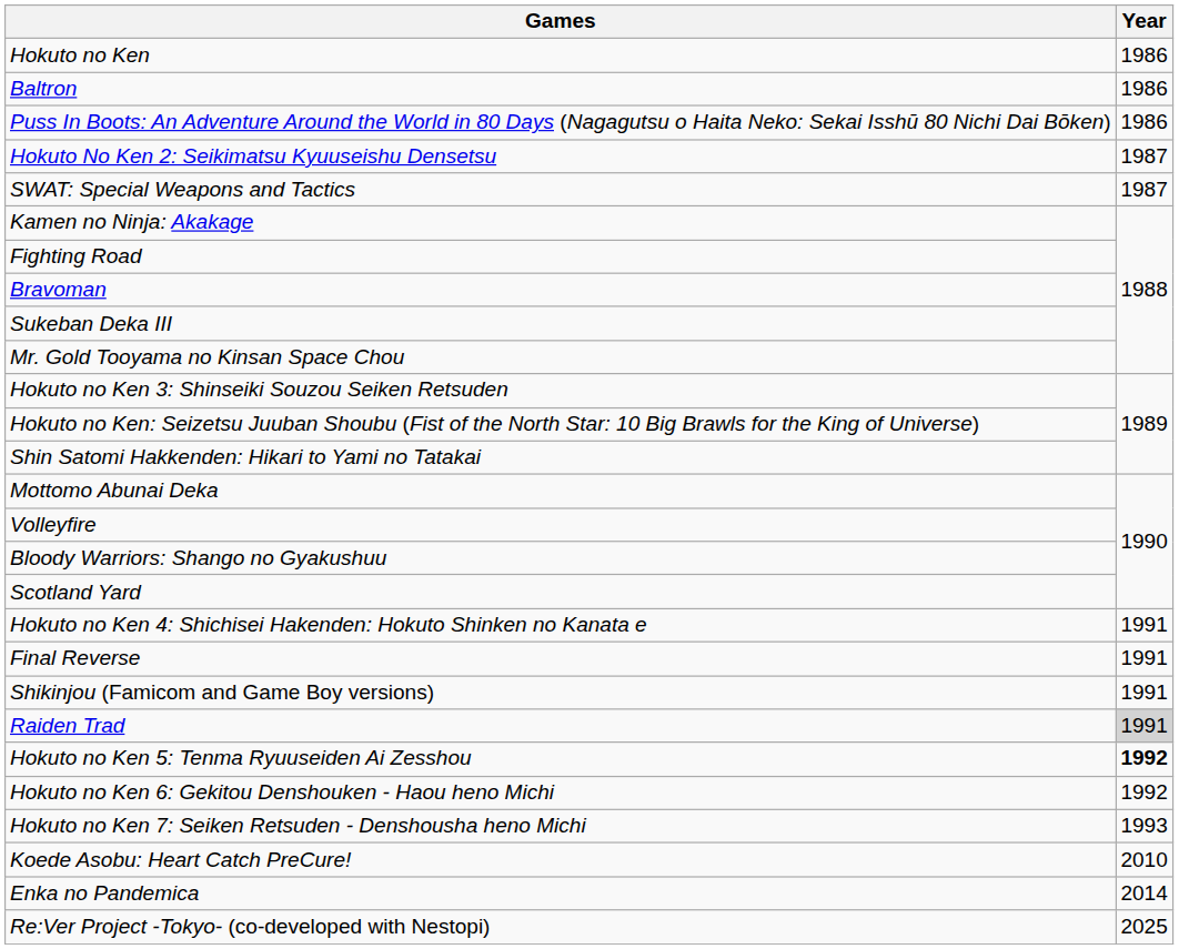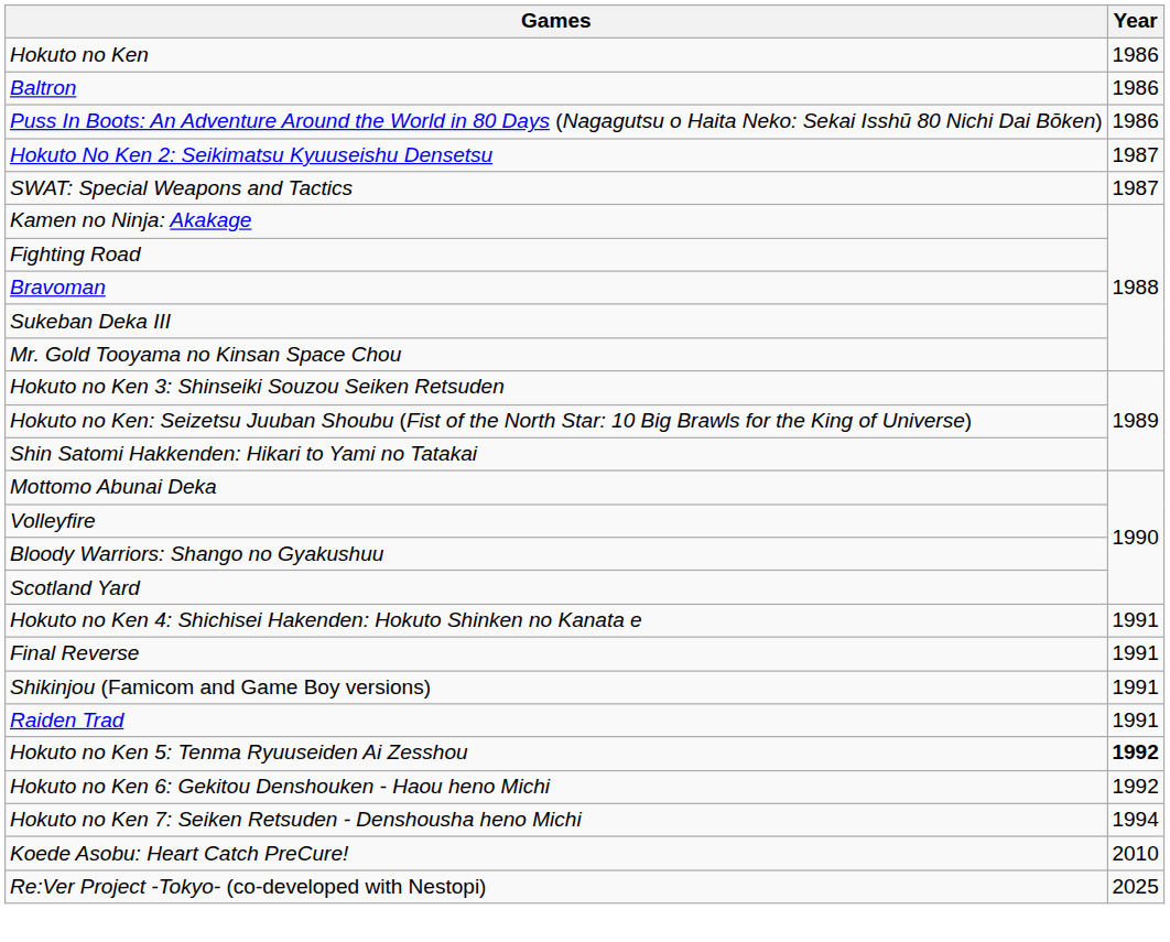 <table class="wikitable sortable">
 <tr>
 <th>Games</th>
 <th>Year</th>
 </tr>
 <tr>
 <td><em>Hokuto no Ken</em></td>
 <td>1986</td>
 </tr>
 <tr>
 <td><em><a href='#'>Baltron</a></em></td>
 <td>1986</td>
 </tr>
 <tr>
 <td><em><a href='#'>Puss In Boots: An Adventure Around the World in 80 Days</a></em> (<em>Nagagutsu o Haita Neko: Sekai Isshū 80 Nichi Dai Bōken</em>)</td>
 <td>1986</td>
 </tr>
 <tr>
 <td><em><a href='#'>Hokuto No Ken 2: Seikimatsu Kyuuseishu Densetsu</a></em></td>
 <td>1987</td>
 </tr>
 <tr>
 <td><em>SWAT: Special Weapons and Tactics</em></td>
 <td>1987</td>
 </tr>
 <tr>
 <td><em>Kamen no Ninja: <a href='#'>Akakage</a></em></td>
 <td rowspan="5">1988</td>
 </tr>
 <tr>
 <td><em>Fighting Road</em></td>
 </tr>
 <tr>
 <td><em><a href='#'>Bravoman</a></em></td>
 </tr>
 <tr>
 <td><em>Sukeban Deka III</em></td>
 </tr>
 <tr>
 <td><em>Mr. Gold Tooyama no Kinsan Space Chou</em></td>
 </tr>
 <tr>
 <td><em>Hokuto no Ken 3: Shinseiki Souzou Seiken Retsuden</em></td>
 <td rowspan="3">1989</td>
 </tr>
 <tr>
 <td><em>Hokuto no Ken: Seizetsu Juuban Shoubu</em> (<em>Fist of the North Star: 10 Big Brawls for the King of Universe</em>)</td>
 </tr>
 <tr>
 <td><em>Shin Satomi Hakkenden: Hikari to Yami no Tatakai</em></td>
 </tr>
 <tr>
 <td><em>Mottomo Abunai Deka</em></td>
 <td rowspan="4">1990</td>
 </tr>
 <tr>
 <td><em>Volleyfire</em></td>
 </tr>
 <tr>
 <td><em>Bloody Warriors: Shango no Gyakushuu</em></td>
 </tr>
 <tr>
 <td><em>Scotland Yard</em></td>
 </tr>
 <tr>
 <td><em>Hokuto no Ken 4: Shichisei Hakenden: Hokuto Shinken no Kanata e</em></td>
 <td>1991</td>
 </tr>
 <tr>
 <td><em>Final Reverse</em></td>
 <td>1991</td>
 </tr>
 <tr>
 <td><em>Shikinjou</em> (Famicom and Game Boy versions)</td>
 <td>1991</td>
 </tr>
 <tr>
 <td><em><a href='#'>Raiden Trad</a></em></td>
-<td style="background: lightgrey;">1991</td>
+<td>1991</td>
 </tr>
 <tr>
 <td><em>Hokuto no Ken 5: Tenma Ryuuseiden Ai Zesshou</em></td>
 <td><strong>1992</strong></td>
 </tr>
 <tr>
 <td><em>Hokuto no Ken 6: Gekitou Denshouken - Haou heno Michi</em></td>
 <td>1992</td>
 </tr>
 <tr>
 <td><em>Hokuto no Ken 7: Seiken Retsuden - Denshousha heno Michi</em></td>
-<td>1993</td>
+<td>1994</td>
 </tr>
 <tr>
 <td><em>Koede Asobu: Heart Catch PreCure!</em></td>
 <td>2010</td>
 </tr>
 <tr>
-<td><em>Enka no Pandemica</em></td>
-<td>2014</td>
-</tr>
-<tr>
 <td><em>Re:Ver Project -Tokyo-</em> (co-developed with Nestopi)</td>
 <td>2025</td>
 </tr>
 </table>
